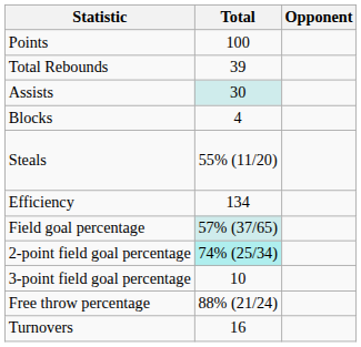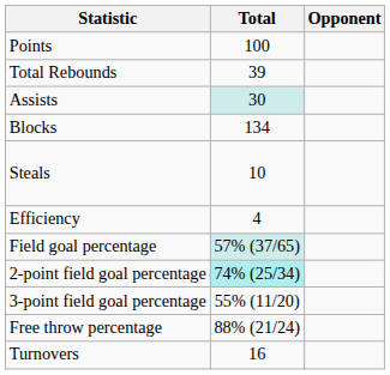 <table class=wikitable>
 <tr>
 <th>Statistic</th>
 <th>Total</th>
 <th>Opponent</th>
 </tr>
 <tr>
 <td>Points</td>
 <td align=center>100</td>
 <td><br></td>
 </tr>
 <tr>
 <td>Total Rebounds</td>
 <td align=center>39</td>
 <td></td>
 </tr>
 <tr>
 <td>Assists</td>
 <td align=center style="background:#CFECEC;">30</td>
 <td></td>
 </tr>
 <tr>
 <td>Blocks</td>
-<td align=center>4</td>
+<td align=center>134</td>
 <td></td>
 </tr>
 <tr>
 <td>Steals</td>
-<td align=center>55% (11/20)</td>
+<td align=center>10</td>
 <td><br><br><br></td>
 </tr>
 <tr>
 <td>Efficiency</td>
-<td align=center>134</td>
+<td align=center>4</td>
 <td></td>
 </tr>
 <tr>
 <td>Field goal percentage</td>
 <td align=center style="background:#CFECEC;">57% (37/65)</td>
 <td></td>
 </tr>
 <tr>
 <td>2-point field goal percentage</td>
 <td align=center style="background: paleturquoise;">74% (25/34)</td>
 <td></td>
 </tr>
 <tr>
 <td>3-point field goal percentage</td>
-<td align=center>10</td>
+<td align=center>55% (11/20)</td>
 <td></td>
 </tr>
 <tr>
 <td>Free throw percentage</td>
 <td align=center>88% (21/24)</td>
 <td></td>
 </tr>
 <tr>
 <td>Turnovers</td>
 <td align=center>16</td>
 <td></td>
 </tr>
 </table>
